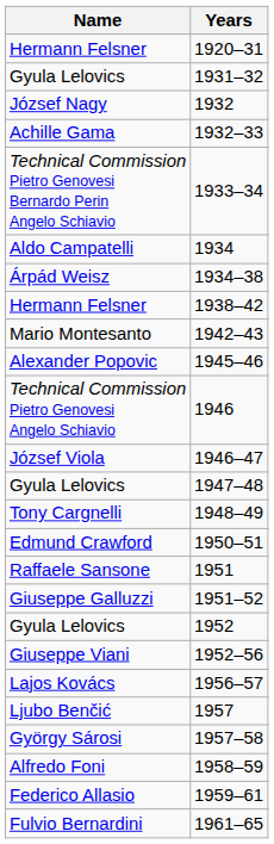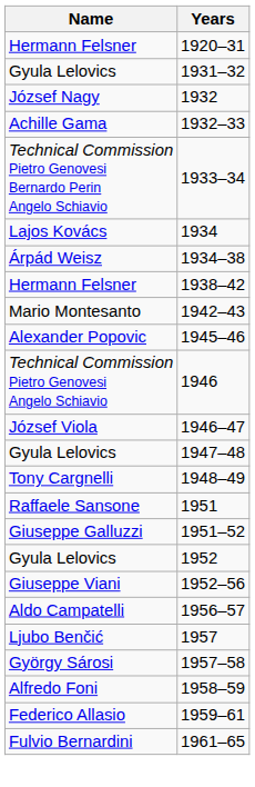 <table class="wikitable" style="float:left; margin-right:1em;">
 <tr>
 <th>Name</th>
 <th>Years</th>
 </tr>
 <tr>
 <td><a href='#'>Hermann Felsner</a></td>
 <td>1920–31</td>
 </tr>
 <tr>
 <td>Gyula Lelovics</td>
 <td>1931–32</td>
 </tr>
 <tr>
 <td><a href='#'>József Nagy</a></td>
 <td>1932</td>
 </tr>
 <tr>
 <td><a href='#'>Achille Gama</a></td>
 <td>1932–33</td>
 </tr>
 <tr>
 <td><em>Technical Commission</em><br><small><a href='#'>Pietro Genovesi</a></small><br><small><a href='#'>Bernardo Perin</a></small><br><small><a href='#'>Angelo Schiavio</a></small></td>
 <td>1933–34</td>
 </tr>
 <tr>
-<td><a href='#'>Aldo Campatelli</a></td>
+<td><a href='#'>Lajos Kovács</a></td>
 <td>1934</td>
 </tr>
 <tr>
 <td><a href='#'>Árpád Weisz</a></td>
 <td>1934–38</td>
 </tr>
 <tr>
 <td><a href='#'>Hermann Felsner</a></td>
 <td>1938–42</td>
 </tr>
 <tr>
 <td>Mario Montesanto</td>
 <td>1942–43</td>
 </tr>
 <tr>
 <td><a href='#'>Alexander Popovic</a></td>
 <td>1945–46</td>
 </tr>
 <tr>
 <td><em>Technical Commission</em><br><small><a href='#'>Pietro Genovesi</a></small><br><small><a href='#'>Angelo Schiavio</a></small></td>
 <td>1946</td>
 </tr>
 <tr>
 <td><a href='#'>József Viola</a></td>
 <td>1946–47</td>
 </tr>
 <tr>
 <td>Gyula Lelovics</td>
 <td>1947–48</td>
 </tr>
 <tr>
 <td><a href='#'>Tony Cargnelli</a></td>
 <td>1948–49</td>
 </tr>
 <tr>
-<td><a href='#'>Edmund Crawford</a></td>
-<td>1950–51</td>
-</tr>
-<tr>
 <td><a href='#'>Raffaele Sansone</a></td>
 <td>1951</td>
 </tr>
 <tr>
 <td><a href='#'>Giuseppe Galluzzi</a></td>
 <td>1951–52</td>
 </tr>
 <tr>
 <td>Gyula Lelovics</td>
 <td>1952</td>
 </tr>
 <tr>
 <td><a href='#'>Giuseppe Viani</a></td>
 <td>1952–56</td>
 </tr>
 <tr>
-<td><a href='#'>Lajos Kovács</a></td>
+<td><a href='#'>Aldo Campatelli</a></td>
 <td>1956–57</td>
 </tr>
 <tr>
 <td><a href='#'>Ljubo Benčić</a></td>
 <td>1957</td>
 </tr>
 <tr>
 <td><a href='#'>György Sárosi</a></td>
 <td>1957–58</td>
 </tr>
 <tr>
 <td><a href='#'>Alfredo Foni</a></td>
 <td>1958–59</td>
 </tr>
 <tr>
 <td><a href='#'>Federico Allasio</a></td>
 <td>1959–61</td>
 </tr>
 <tr>
 <td><a href='#'>Fulvio Bernardini</a></td>
 <td>1961–65</td>
 </tr>
 </table>
